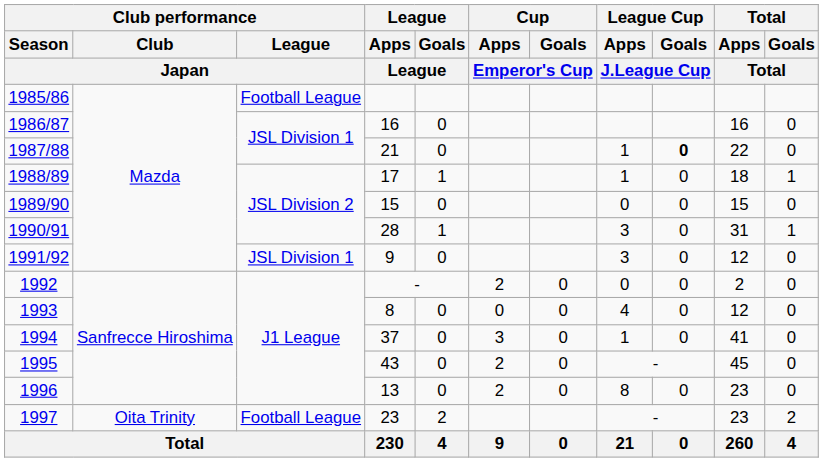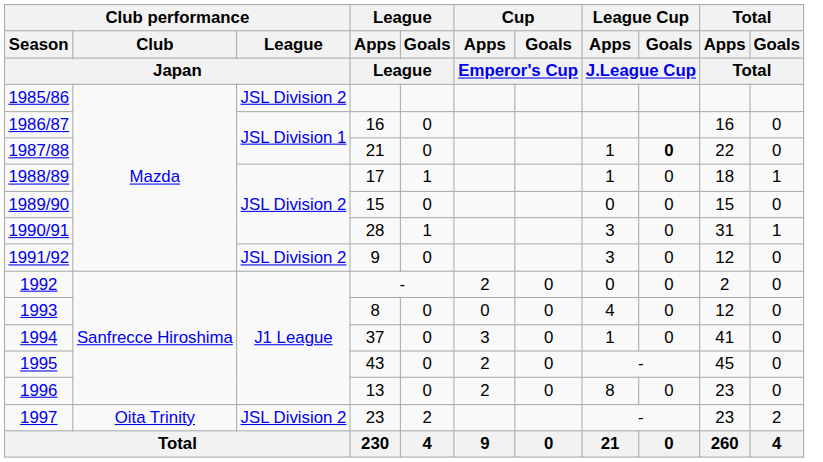 <table class="wikitable" style="text-align:center;">
 <tr>
 <th colspan=3>Club performance</th>
 <th colspan=2>League</th>
 <th colspan=2>Cup</th>
 <th colspan=2>League Cup</th>
 <th colspan=2>Total</th>
 </tr>
 <tr>
 <th>Season</th>
 <th>Club</th>
 <th>League</th>
 <th>Apps</th>
 <th>Goals</th>
 <th>Apps</th>
 <th>Goals</th>
 <th>Apps</th>
 <th>Goals</th>
 <th>Apps</th>
 <th>Goals</th>
 </tr>
 <tr>
 <th colspan=3>Japan</th>
 <th colspan=2>League</th>
 <th colspan=2><a href='#'>Emperor's Cup</a></th>
 <th colspan=2><a href='#'>J.League Cup</a></th>
 <th colspan=2>Total</th>
 </tr>
 <tr>
 <td><a href='#'>1985/86</a></td>
 <td rowspan="7"><a href='#'>Mazda</a></td>
-<td><a href='#'>Football League</a></td>
+<td><a href='#'>JSL Division 2</a></td>
 <td></td>
 <td></td>
 <td></td>
 <td></td>
 <td></td>
 <td></td>
 <td></td>
 <td></td>
 </tr>
 <tr>
 <td><a href='#'>1986/87</a></td>
 <td rowspan="2"><a href='#'>JSL Division 1</a></td>
 <td>16</td>
 <td>0</td>
 <td></td>
 <td></td>
 <td></td>
 <td></td>
 <td>16</td>
 <td>0</td>
 </tr>
 <tr>
 <td><a href='#'>1987/88</a></td>
 <td>21</td>
 <td>0</td>
 <td></td>
 <td></td>
 <td>1</td>
 <td><strong>0</strong></td>
 <td>22</td>
 <td>0</td>
 </tr>
 <tr>
 <td><a href='#'>1988/89</a></td>
 <td rowspan="3"><a href='#'>JSL Division 2</a></td>
 <td>17</td>
 <td>1</td>
 <td></td>
 <td></td>
 <td>1</td>
 <td>0</td>
 <td>18</td>
 <td>1</td>
 </tr>
 <tr>
 <td><a href='#'>1989/90</a></td>
 <td>15</td>
 <td>0</td>
 <td></td>
 <td></td>
 <td>0</td>
 <td>0</td>
 <td>15</td>
 <td>0</td>
 </tr>
 <tr>
 <td><a href='#'>1990/91</a></td>
 <td>28</td>
 <td>1</td>
 <td></td>
 <td></td>
 <td>3</td>
 <td>0</td>
 <td>31</td>
 <td>1</td>
 </tr>
 <tr>
 <td><a href='#'>1991/92</a></td>
-<td><a href='#'>JSL Division 1</a></td>
+<td><a href='#'>JSL Division 2</a></td>
 <td>9</td>
 <td>0</td>
 <td></td>
 <td></td>
 <td>3</td>
 <td>0</td>
 <td>12</td>
 <td>0</td>
 </tr>
 <tr>
 <td><a href='#'>1992</a></td>
 <td rowspan="5"><a href='#'>Sanfrecce Hiroshima</a></td>
 <td rowspan="5"><a href='#'>J1 League</a></td>
 <td colspan="2">-</td>
 <td>2</td>
 <td>0</td>
 <td>0</td>
 <td>0</td>
 <td>2</td>
 <td>0</td>
 </tr>
 <tr>
 <td><a href='#'>1993</a></td>
 <td>8</td>
 <td>0</td>
 <td>0</td>
 <td>0</td>
 <td>4</td>
 <td>0</td>
 <td>12</td>
 <td>0</td>
 </tr>
 <tr>
 <td><a href='#'>1994</a></td>
 <td>37</td>
 <td>0</td>
 <td>3</td>
 <td>0</td>
 <td>1</td>
 <td>0</td>
 <td>41</td>
 <td>0</td>
 </tr>
 <tr>
 <td><a href='#'>1995</a></td>
 <td>43</td>
 <td>0</td>
 <td>2</td>
 <td>0</td>
 <td colspan="2">-</td>
 <td>45</td>
 <td>0</td>
 </tr>
 <tr>
 <td><a href='#'>1996</a></td>
 <td>13</td>
 <td>0</td>
 <td>2</td>
 <td>0</td>
 <td>8</td>
 <td>0</td>
 <td>23</td>
 <td>0</td>
 </tr>
 <tr>
 <td><a href='#'>1997</a></td>
 <td><a href='#'>Oita Trinity</a></td>
-<td><a href='#'>Football League</a></td>
+<td><a href='#'>JSL Division 2</a></td>
 <td>23</td>
 <td>2</td>
 <td></td>
 <td></td>
 <td colspan="2">-</td>
 <td>23</td>
 <td>2</td>
 </tr>
 <tr>
 <th colspan=3>Total</th>
 <th>230</th>
 <th>4</th>
 <th>9</th>
 <th>0</th>
 <th>21</th>
 <th>0</th>
 <th>260</th>
 <th>4</th>
 </tr>
 </table>
